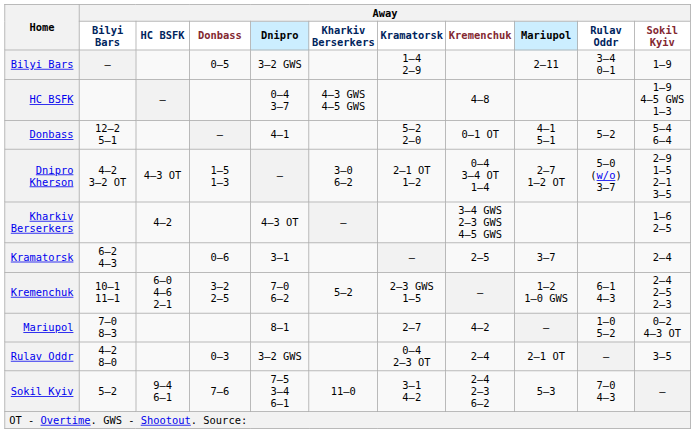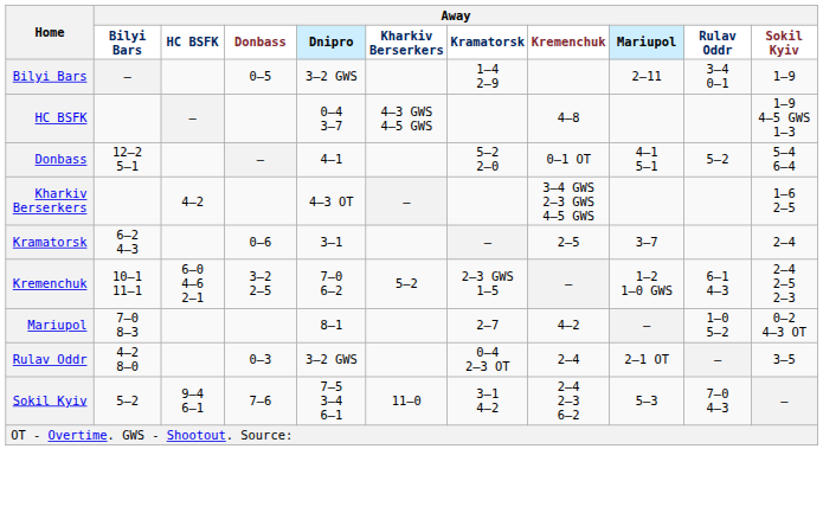 <table class="wikitable" style="margin-left:1em; text-align:center;">
 <tr>
 <th rowspan="2">Home</th>
 <th colspan="10">Away</th>
 </tr>
 <tr>
 <th style="width:80px; background:white; color:#00245D;">Bilyi Bars</th>
 <th style="width:80px; background:white; color:#00245D;">HC BSFK</th>
 <th style="width:80px; background:white; color:#832831;">Donbass</th>
 <th style="width:80px; background:#CCEEFF; color:black;">Dnipro</th>
 <th style="width:80px; background:white; color:#00245D;">Kharkiv Berserkers</th>
 <th style="width:80px; background:white; color:#00245D;">Kramatorsk</th>
 <th style="width:80px; background:white; color:#832831;">Kremenchuk</th>
 <th style="width:80px; background:#CCEEFF; color:black;">Mariupol</th>
 <th style="width:80px; background:white; color:#00245D;">Rulav Oddr</th>
 <th style="width:80px; background:white; color:#832831;">Sokil Kyiv</th>
 </tr>
 <tr>
 <td style="text-align:right; padding-left:7px; padding-right:7px; background:#F2F2F2;"><a href='#'>Bilyi Bars</a></td>
 <td style="background:#F2F2F2;">–</td>
 <td></td>
 <td>0–5</td>
 <td>3–2 GWS</td>
 <td></td>
 <td>1–4<br>2–9</td>
 <td></td>
 <td>2–11</td>
 <td>3–4<br>0–1</td>
 <td>1–9</td>
 </tr>
 <tr>
 <td style="text-align:right; padding-left:7px; padding-right:7px; background:#F2F2F2;"><a href='#'>HC BSFK</a></td>
 <td></td>
 <td style="background:#F2F2F2;">–</td>
 <td></td>
 <td>0–4<br>3–7</td>
 <td>4–3 GWS<br>4–5 GWS</td>
 <td></td>
 <td>4–8</td>
 <td></td>
 <td></td>
 <td>1–9<br>4–5 GWS<br>1–3</td>
 </tr>
 <tr>
 <td style="text-align:right; padding-left:7px; padding-right:7px; background:#F2F2F2;"><a href='#'>Donbass</a></td>
 <td>12–2<br>5–1</td>
 <td></td>
 <td style="background:#F2F2F2;">–</td>
 <td>4–1</td>
 <td></td>
 <td>5–2<br>2–0</td>
 <td>0–1 OT</td>
 <td>4–1<br>5–1</td>
 <td>5–2</td>
 <td>5–4<br>6–4</td>
-</tr>
-<tr>
-<td style="text-align:right; padding-left:7px; padding-right:7px; background:#F2F2F2;"><a href='#'>Dnipro Kherson</a></td>
-<td>4–2<br>3–2 OT</td>
-<td>4–3 OT</td>
-<td>1–5<br>1–3</td>
-<td style="background:#F2F2F2;">–</td>
-<td>3–0<br>6–2</td>
-<td>2–1 OT<br>1–2</td>
-<td>0–4<br>3–4 OT<br>1–4</td>
-<td>2–7<br>1–2 OT</td>
-<td>5–0 (<a href='#'>w/o</a>)<br>3–7</td>
-<td>2–9<br>1–5<br>2–1<br>3–5</td>
 </tr>
 <tr>
 <td style="text-align:right; padding-left:7px; padding-right:7px; background:#F2F2F2;"><a href='#'>Kharkiv Berserkers</a></td>
 <td></td>
 <td>4–2</td>
 <td></td>
 <td>4–3 OT</td>
 <td style="background:#F2F2F2;">–</td>
 <td></td>
 <td>3–4 GWS<br>2–3 GWS<br>4–5 GWS</td>
 <td></td>
 <td></td>
 <td>1–6<br>2–5</td>
 </tr>
 <tr>
 <td style="text-align:right; padding-left:7px; padding-right:7px; background:#F2F2F2;"><a href='#'>Kramatorsk</a></td>
 <td>6–2<br>4–3</td>
 <td></td>
 <td>0–6</td>
 <td>3–1</td>
 <td></td>
 <td style="background:#F2F2F2;">–</td>
 <td>2–5</td>
 <td>3–7</td>
 <td></td>
 <td>2–4</td>
 </tr>
 <tr>
 <td style="text-align:right; padding-left:7px; padding-right:7px; background:#F2F2F2;"><a href='#'>Kremenchuk</a></td>
 <td>10–1<br>11–1</td>
 <td>6–0<br>4–6<br>2–1</td>
 <td>3–2<br>2–5</td>
 <td>7–0<br>6–2</td>
 <td>5–2</td>
 <td>2–3 GWS<br>1–5</td>
 <td style="background:#F2F2F2;">–</td>
 <td>1–2<br>1–0 GWS</td>
 <td>6–1<br>4–3</td>
 <td>2–4<br>2–5<br>2–3</td>
 </tr>
 <tr>
 <td style="text-align:right; padding-left:7px; padding-right:7px; background:#F2F2F2;"><a href='#'>Mariupol</a></td>
 <td>7–0<br>8–3</td>
 <td></td>
 <td></td>
 <td>8–1</td>
 <td></td>
 <td>2–7</td>
 <td>4–2</td>
 <td style="background:#F2F2F2;">–</td>
 <td>1–0<br>5–2</td>
 <td>0–2<br>4–3 OT</td>
 </tr>
 <tr>
 <td style="text-align:right; padding-left:7px; padding-right:7px; background:#F2F2F2;"><a href='#'>Rulav Oddr</a></td>
 <td>4–2<br>8–0</td>
 <td></td>
 <td>0–3</td>
 <td>3–2 GWS</td>
 <td></td>
 <td>0–4<br>2–3 OT</td>
 <td>2–4</td>
 <td>2–1 OT</td>
 <td style="background:#F2F2F2;">–</td>
 <td>3–5</td>
 </tr>
 <tr>
 <td style="text-align:right; padding-left:7px; padding-right:7px; background:#F2F2F2;"><a href='#'>Sokil Kyiv</a></td>
 <td>5–2</td>
 <td>9–4<br>6–1</td>
 <td>7–6</td>
 <td>7–5<br>3–4<br>6–1</td>
 <td>11–0</td>
 <td>3–1<br>4–2</td>
 <td>2–4<br>2–3<br>6–2</td>
 <td>5–3</td>
 <td>7–0<br>4–3</td>
 <td style="background:#F2F2F2;">–</td>
 </tr>
 <tr>
 <td colspan="11" style="text-align:left; padding-left:5px; background:#F2F2F2;">OT - <a href='#'>Overtime</a>. GWS - <a href='#'>Shootout</a>. Source:</td>
 </tr>
 </table>
